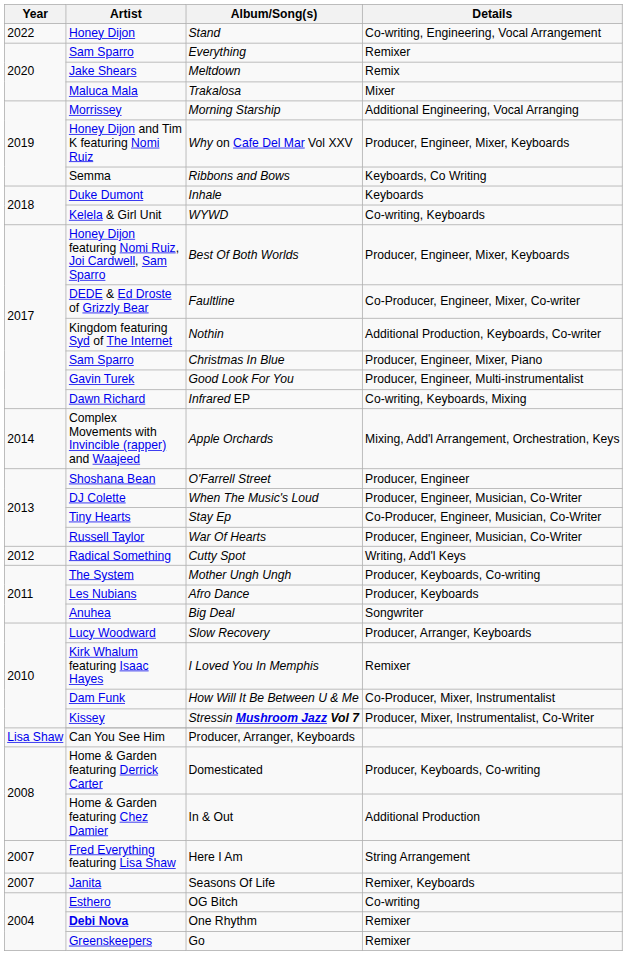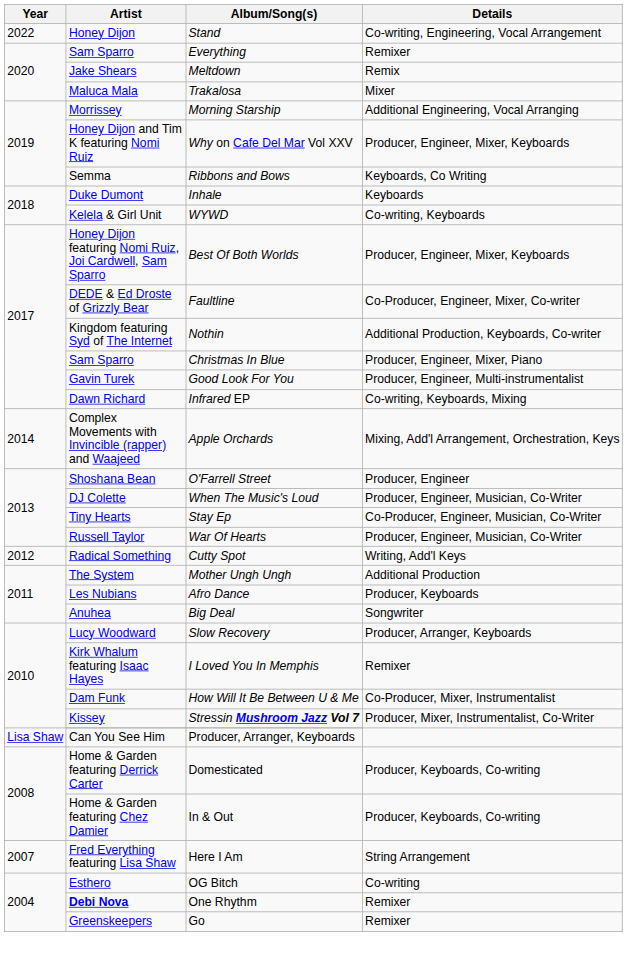 <table class="wikitable">
 <tr>
 <th>Year</th>
 <th style="width:150px;">Artist</th>
 <th style="width:225px;">Album/Song(s)</th>
 <th>Details</th>
 </tr>
 <tr>
 <td rowspan=1>2022</td>
 <td><a href='#'>Honey Dijon</a></td>
 <td><em>Stand</em></td>
 <td>Co-writing, Engineering, Vocal Arrangement</td>
 </tr>
 <tr>
 <td rowspan=3>2020</td>
 <td><a href='#'>Sam Sparro</a></td>
 <td><em>Everything</em></td>
 <td>Remixer</td>
 </tr>
 <tr>
 <td><a href='#'>Jake Shears</a></td>
 <td><em>Meltdown</em></td>
 <td>Remix</td>
 </tr>
 <tr>
 <td><a href='#'>Maluca Mala</a></td>
 <td><em>Trakalosa</em></td>
 <td>Mixer</td>
 </tr>
 <tr>
 <td rowspan=3>2019</td>
 <td><a href='#'>Morrissey</a></td>
 <td><em>Morning Starship</em></td>
 <td>Additional Engineering, Vocal Arranging</td>
 </tr>
 <tr>
 <td><a href='#'>Honey Dijon</a> and Tim K featuring <a href='#'>Nomi Ruiz</a></td>
 <td><em>Why</em> on <a href='#'>Cafe Del Mar</a> Vol XXV</td>
 <td>Producer, Engineer, Mixer, Keyboards</td>
 </tr>
 <tr>
 <td>Semma</td>
 <td><em>Ribbons and Bows</em></td>
 <td>Keyboards, Co Writing</td>
 </tr>
 <tr>
 <td rowspan=2>2018</td>
 <td><a href='#'>Duke Dumont</a></td>
 <td><em>Inhale</em></td>
 <td>Keyboards</td>
 </tr>
 <tr>
 <td><a href='#'>Kelela</a> & Girl Unit</td>
 <td><em>WYWD</em></td>
 <td>Co-writing, Keyboards</td>
 </tr>
 <tr>
 <td rowspan=6>2017</td>
 <td><a href='#'>Honey Dijon</a> featuring <a href='#'>Nomi Ruiz</a>, <a href='#'>Joi Cardwell</a>, <a href='#'>Sam Sparro</a></td>
 <td><em>Best Of Both Worlds</em></td>
 <td>Producer, Engineer, Mixer, Keyboards</td>
 </tr>
 <tr>
 <td><a href='#'>DEDE</a> & <a href='#'>Ed Droste</a> of <a href='#'>Grizzly Bear</a></td>
 <td><em>Faultline</em></td>
 <td>Co-Producer, Engineer, Mixer, Co-writer</td>
 </tr>
 <tr>
 <td>Kingdom featuring <a href='#'>Syd</a> of <a href='#'>The Internet</a></td>
 <td><em>Nothin</em></td>
 <td>Additional Production, Keyboards, Co-writer</td>
 </tr>
 <tr>
 <td><a href='#'>Sam Sparro</a></td>
 <td><em>Christmas In Blue</em></td>
 <td>Producer, Engineer, Mixer, Piano</td>
 </tr>
 <tr>
 <td><a href='#'>Gavin Turek</a></td>
 <td><em>Good Look For You</em></td>
 <td>Producer, Engineer, Multi-instrumentalist</td>
 </tr>
 <tr>
 <td><a href='#'>Dawn Richard</a></td>
 <td><em>Infrared</em> EP</td>
 <td>Co-writing, Keyboards, Mixing</td>
 </tr>
 <tr>
 <td rowspan=1>2014</td>
 <td>Complex Movements with <a href='#'>Invincible (rapper)</a> and <a href='#'>Waajeed</a></td>
 <td><em>Apple Orchards</em></td>
 <td>Mixing, Add'l Arrangement, Orchestration, Keys</td>
 </tr>
 <tr>
 <td rowspan=4>2013</td>
 <td><a href='#'>Shoshana Bean</a></td>
 <td><em>O'Farrell Street</em></td>
 <td>Producer, Engineer</td>
 </tr>
 <tr>
 <td><a href='#'>DJ Colette</a></td>
 <td><em>When The Music's Loud</em></td>
 <td>Producer, Engineer, Musician, Co-Writer</td>
 </tr>
 <tr>
 <td><a href='#'>Tiny Hearts</a></td>
 <td><em>Stay Ep</em></td>
 <td>Co-Producer, Engineer, Musician, Co-Writer</td>
 </tr>
 <tr>
 <td><a href='#'>Russell Taylor</a></td>
 <td><em>War Of Hearts</em></td>
 <td>Producer, Engineer, Musician, Co-Writer</td>
 </tr>
 <tr>
 <td rowspan=1>2012</td>
 <td><a href='#'>Radical Something</a></td>
 <td><em>Cutty Spot</em></td>
 <td>Writing, Add'l Keys</td>
 </tr>
 <tr>
 <td rowspan=3>2011</td>
 <td><a href='#'>The System</a></td>
 <td><em>Mother Ungh Ungh</em></td>
-<td>Producer, Keyboards, Co-writing</td>
+<td>Additional Production</td>
 </tr>
 <tr>
 <td><a href='#'>Les Nubians</a></td>
 <td><em>Afro Dance</em></td>
 <td>Producer, Keyboards</td>
 </tr>
 <tr>
 <td><a href='#'>Anuhea</a></td>
 <td><em>Big Deal</em></td>
 <td>Songwriter</td>
 </tr>
 <tr>
 <td rowspan=5>2010</td>
 <td><a href='#'>Lucy Woodward</a></td>
 <td><em>Slow Recovery</em></td>
 <td>Producer, Arranger, Keyboards</td>
 </tr>
 <tr>
 <td><a href='#'>Kirk Whalum</a> featuring <a href='#'>Isaac Hayes</a></td>
 <td><em>I Loved You In Memphis</em></td>
 <td>Remixer</td>
 </tr>
 <tr>
 <td><a href='#'>Dam Funk</a></td>
 <td><em>How Will It Be Between U & Me</em></td>
 <td>Co-Producer, Mixer, Instrumentalist</td>
 </tr>
 <tr>
 <td><a href='#'>Kissey</a></td>
 <td><em>Stressin<strong> <a href='#'>Mushroom Jazz</a> Vol 7</td>
 <td>Producer, Mixer, Instrumentalist, Co-Writer</td>
 </tr>
 <tr |rowspan=1|2009>
 </tr>
 <tr>
 <td><a href='#'>Lisa Shaw</a></td>
 <td></em>Can You See Him<em></td>
 <td>Producer, Arranger, Keyboards</td>
 </tr>
 <tr>
 <td rowspan=2>2008</td>
 <td>Home & Garden featuring <a href='#'>Derrick Carter</a></td>
 <td></em>Domesticated<em></td>
 <td>Producer, Keyboards, Co-writing</td>
 </tr>
 <tr>
 <td>Home & Garden featuring <a href='#'>Chez Damier</a></td>
 <td></em>In & Out<em></td>
-<td>Additional Production</td>
+<td>Producer, Keyboards, Co-writing</td>
 </tr>
 <tr>
 <td rowspan=1>2007</td>
 <td><a href='#'>Fred Everything</a> featuring <a href='#'>Lisa Shaw</a></td>
 <td></em>Here I Am<em></td>
 <td>String Arrangement</td>
-</tr>
-<tr>
-<td rowspan=1>2007</td>
-<td><a href='#'>Janita</a></td>
-<td></em>Seasons Of Life<em></td>
-<td>Remixer, Keyboards</td>
 </tr>
 <tr>
 <td rowspan=3>2004</td>
 <td><a href='#'>Esthero</a></td>
 <td></em>OG Bitch<em></td>
 <td>Co-writing</td>
 </tr>
 <tr>
 <td><strong><a href='#'>Debi Nova</a></strong></td>
 <td></em>One Rhythm<em></td>
 <td>Remixer</td>
 </tr>
 <tr |}>
 <td><a href='#'>Greenskeepers</a></td>
 <td></em>Go<em></td>
 <td>Remixer</td>
 </tr>
 </table>
